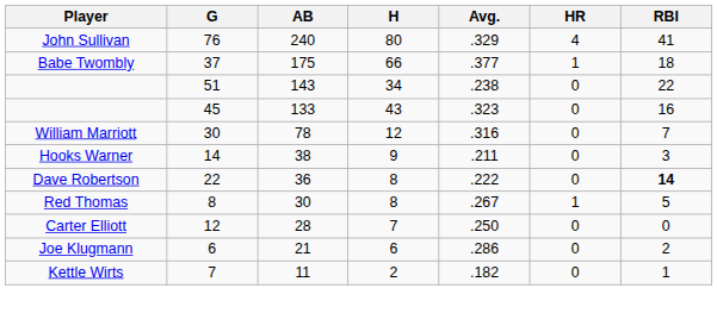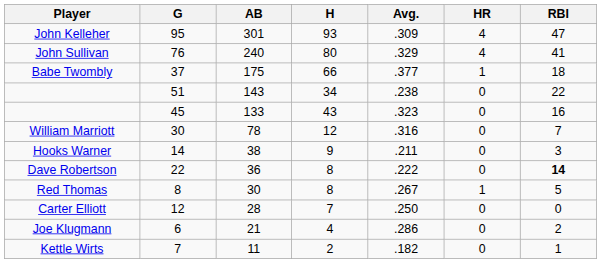 <table class="wikitable sortable">
 <tr>
 <th bgcolor="#DDDDFF" width="16%">Player</th>
 <th bgcolor="#DDDDFF" width="9%">G</th>
 <th bgcolor="#DDDDFF" width="9%">AB</th>
 <th bgcolor="#DDDDFF" width="9%">H</th>
 <th bgcolor="#DDDDFF" width="9%">Avg.</th>
 <th bgcolor="#DDDDFF" width="9%">HR</th>
 <th bgcolor="#DDDDFF" width="9%">RBI</th>
+</tr>
+<tr align="center">
+<td><a href='#'>John Kelleher</a></td>
+<td>95</td>
+<td>301</td>
+<td>93</td>
+<td>.309</td>
+<td>4</td>
+<td>47</td>
 </tr>
 <tr align=center>
 <td><a href='#'>John Sullivan</a></td>
 <td>76</td>
 <td>240</td>
 <td>80</td>
 <td>.329</td>
 <td>4</td>
 <td>41</td>
 </tr>
 <tr align=center>
 <td><a href='#'>Babe Twombly</a></td>
 <td>37</td>
 <td>175</td>
 <td>66</td>
 <td>.377</td>
 <td>1</td>
 <td>18</td>
 </tr>
 <tr align=center>
 <td></td>
 <td>51</td>
 <td>143</td>
 <td>34</td>
 <td>.238</td>
 <td>0</td>
 <td>22</td>
 </tr>
 <tr align="center">
 <td></td>
 <td>45</td>
 <td>133</td>
 <td>43</td>
 <td>.323</td>
 <td>0</td>
 <td>16</td>
 </tr>
 <tr align="center">
 <td><a href='#'>William Marriott</a></td>
 <td>30</td>
 <td>78</td>
 <td>12</td>
 <td>.316</td>
 <td>0</td>
 <td>7</td>
 </tr>
 <tr align=center>
 <td><a href='#'>Hooks Warner</a></td>
 <td>14</td>
 <td>38</td>
 <td>9</td>
 <td>.211</td>
 <td>0</td>
 <td>3</td>
 </tr>
 <tr align=center>
 <td><a href='#'>Dave Robertson</a></td>
 <td>22</td>
 <td>36</td>
 <td>8</td>
 <td>.222</td>
 <td>0</td>
 <td><strong>14</strong></td>
 </tr>
 <tr align=center>
 <td><a href='#'>Red Thomas</a></td>
 <td>8</td>
 <td>30</td>
 <td>8</td>
 <td>.267</td>
 <td>1</td>
 <td>5</td>
 </tr>
 <tr align=center>
 <td><a href='#'>Carter Elliott</a></td>
 <td>12</td>
 <td>28</td>
 <td>7</td>
 <td>.250</td>
 <td>0</td>
 <td>0</td>
 </tr>
 <tr align=center>
 <td><a href='#'>Joe Klugmann</a></td>
 <td>6</td>
 <td>21</td>
-<td>6</td>
+<td>4</td>
 <td>.286</td>
 <td>0</td>
 <td>2</td>
 </tr>
 <tr align=center>
 <td><a href='#'>Kettle Wirts</a></td>
 <td>7</td>
 <td>11</td>
 <td>2</td>
 <td>.182</td>
 <td>0</td>
 <td>1</td>
 </tr>
 </table>
